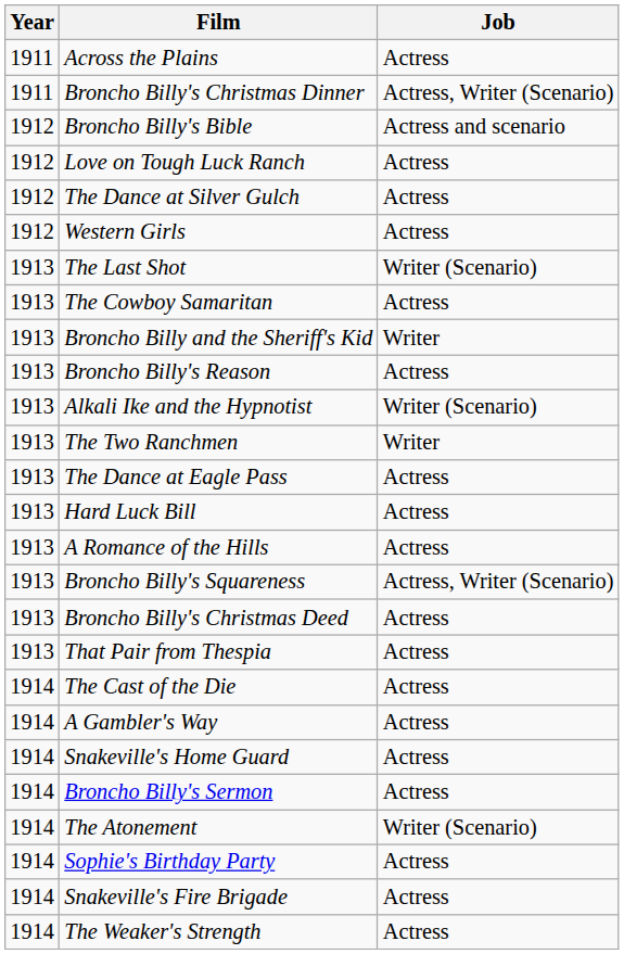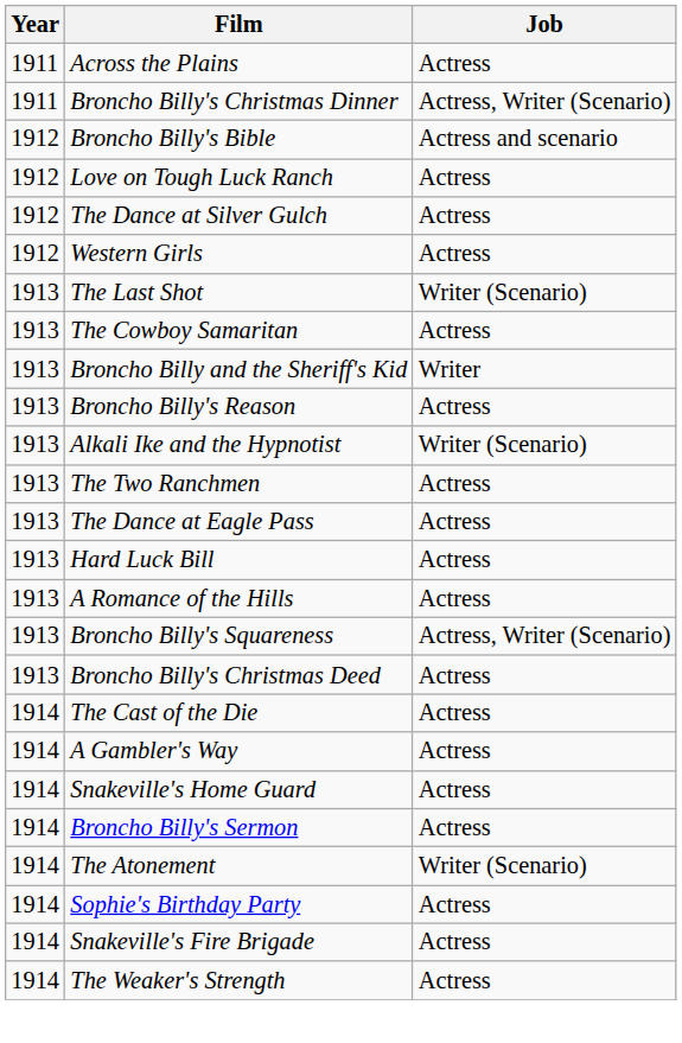 <table class="wikitable sortable">
 <tr>
 <th>Year</th>
 <th>Film</th>
 <th>Job</th>
 </tr>
 <tr>
 <td>1911</td>
 <td><em>Across the Plains</em></td>
 <td>Actress</td>
 </tr>
 <tr>
 <td>1911</td>
 <td><em>Broncho Billy's Christmas Dinner</em></td>
 <td>Actress, Writer (Scenario)</td>
 </tr>
 <tr>
 <td>1912</td>
 <td><em>Broncho Billy's Bible</em></td>
 <td>Actress and scenario</td>
 </tr>
 <tr>
 <td>1912</td>
 <td><em>Love on Tough Luck Ranch</em></td>
 <td>Actress</td>
 </tr>
 <tr>
 <td>1912</td>
 <td><em>The Dance at Silver Gulch</em></td>
 <td>Actress</td>
 </tr>
 <tr>
 <td>1912</td>
 <td><em>Western Girls</em></td>
 <td>Actress</td>
 </tr>
 <tr>
 <td>1913</td>
 <td><em>The Last Shot</em></td>
 <td>Writer (Scenario)</td>
 </tr>
 <tr>
 <td>1913</td>
 <td><em>The Cowboy Samaritan</em></td>
 <td>Actress</td>
 </tr>
 <tr>
 <td>1913</td>
 <td><em>Broncho Billy and the Sheriff's Kid</em></td>
 <td>Writer</td>
 </tr>
 <tr>
 <td>1913</td>
 <td><em>Broncho Billy's Reason</em></td>
 <td>Actress</td>
 </tr>
 <tr>
 <td>1913</td>
 <td><em>Alkali Ike and the Hypnotist</em></td>
 <td>Writer (Scenario)</td>
 </tr>
 <tr>
 <td>1913</td>
 <td><em>The Two Ranchmen</em></td>
-<td>Writer</td>
+<td>Actress</td>
 </tr>
 <tr>
 <td>1913</td>
 <td><em>The Dance at Eagle Pass</em></td>
 <td>Actress</td>
 </tr>
 <tr>
 <td>1913</td>
 <td><em>Hard Luck Bill</em></td>
 <td>Actress</td>
 </tr>
 <tr>
 <td>1913</td>
 <td><em>A Romance of the Hills</em></td>
 <td>Actress</td>
 </tr>
 <tr>
 <td>1913</td>
 <td><em>Broncho Billy's Squareness</em></td>
 <td>Actress, Writer (Scenario)</td>
 </tr>
 <tr>
 <td>1913</td>
 <td><em>Broncho Billy's Christmas Deed</em></td>
-<td>Actress</td>
-</tr>
-<tr>
-<td>1913</td>
-<td><em>That Pair from Thespia</em></td>
 <td>Actress</td>
 </tr>
 <tr>
 <td>1914</td>
 <td><em>The Cast of the Die</em></td>
 <td>Actress</td>
 </tr>
 <tr>
 <td>1914</td>
 <td><em>A Gambler's Way</em></td>
 <td>Actress</td>
 </tr>
 <tr>
 <td>1914</td>
 <td><em>Snakeville's Home Guard</em></td>
 <td>Actress</td>
 </tr>
 <tr>
 <td>1914</td>
 <td><em><a href='#'>Broncho Billy's Sermon</a></em></td>
 <td>Actress</td>
 </tr>
 <tr>
 <td>1914</td>
 <td><em>The Atonement</em></td>
 <td>Writer (Scenario)</td>
 </tr>
 <tr>
 <td>1914</td>
 <td><em><a href='#'>Sophie's Birthday Party</a></em></td>
 <td>Actress</td>
 </tr>
 <tr>
 <td>1914</td>
 <td><em>Snakeville's Fire Brigade</em></td>
 <td>Actress</td>
 </tr>
 <tr>
 <td>1914</td>
 <td><em>The Weaker's Strength</em></td>
 <td>Actress</td>
 </tr>
 </table>
